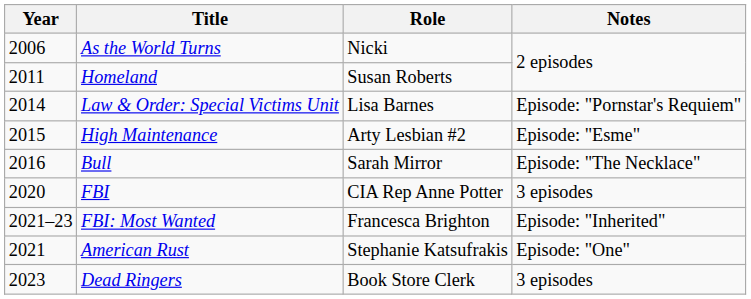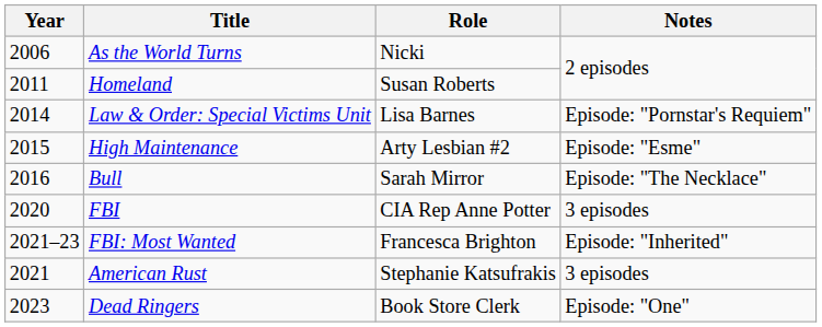 <table class="wikitable sortable">
 <tr>
 <th>Year</th>
 <th>Title</th>
 <th>Role</th>
 <th>Notes</th>
 </tr>
 <tr>
 <td>2006</td>
 <td><em><a href='#'>As the World Turns</a></em></td>
 <td>Nicki</td>
 <td rowspan="2">2 episodes</td>
 </tr>
 <tr>
 <td>2011</td>
 <td><a href='#'><em>Homeland</em></a></td>
 <td>Susan Roberts</td>
 </tr>
 <tr>
 <td>2014</td>
 <td><em><a href='#'>Law & Order: Special Victims Unit</a></em></td>
 <td>Lisa Barnes</td>
 <td>Episode: "Pornstar's Requiem"</td>
 </tr>
 <tr>
 <td>2015</td>
 <td><em><a href='#'>High Maintenance</a></em></td>
 <td>Arty Lesbian #2</td>
 <td>Episode: "Esme"</td>
 </tr>
 <tr>
 <td>2016</td>
 <td><a href='#'><em>Bull</em></a></td>
 <td>Sarah Mirror</td>
 <td>Episode: "The Necklace"</td>
 </tr>
 <tr>
 <td>2020</td>
 <td><a href='#'><em>FBI</em></a></td>
 <td>CIA Rep Anne Potter</td>
 <td>3 episodes</td>
 </tr>
 <tr>
 <td>2021–23</td>
 <td><em><a href='#'>FBI: Most Wanted</a></em></td>
 <td>Francesca Brighton</td>
 <td>Episode: "Inherited"</td>
 </tr>
 <tr>
 <td>2021</td>
 <td><a href='#'><em>American Rust</em></a></td>
 <td>Stephanie Katsufrakis</td>
-<td>Episode: "One"</td>
+<td>3 episodes</td>
 </tr>
 <tr>
 <td>2023</td>
 <td><em><a href='#'>Dead Ringers</a></em></td>
 <td>Book Store Clerk</td>
-<td>3 episodes</td>
+<td>Episode: "One"</td>
 </tr>
 </table>
